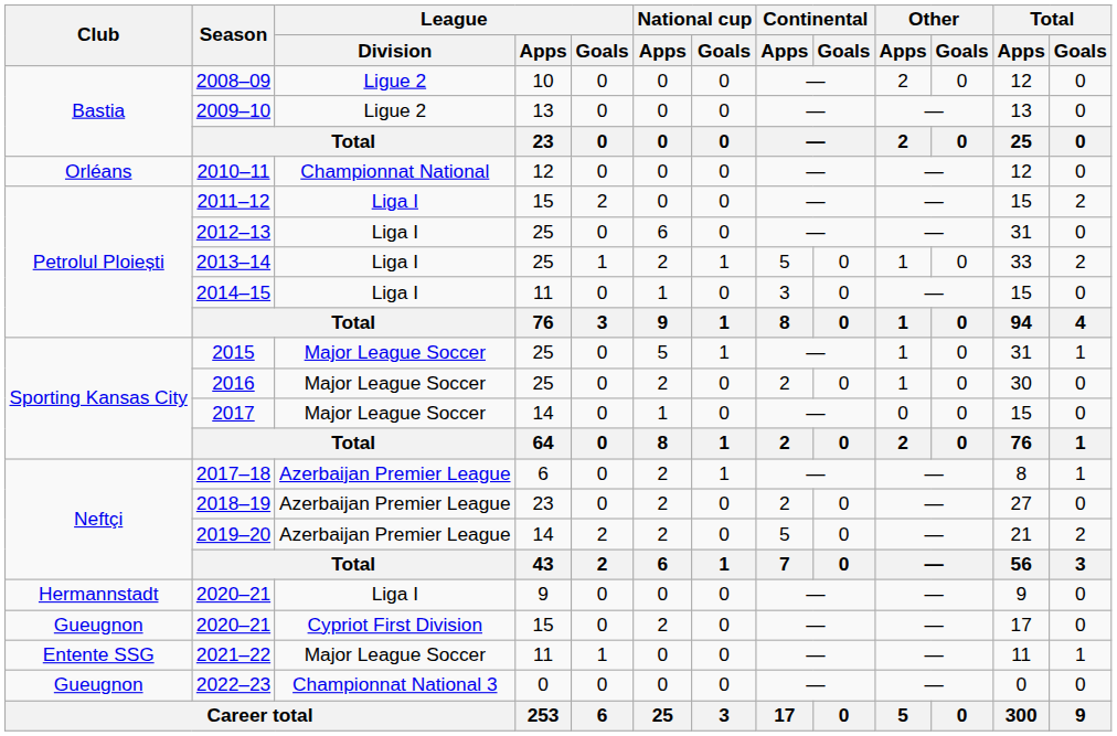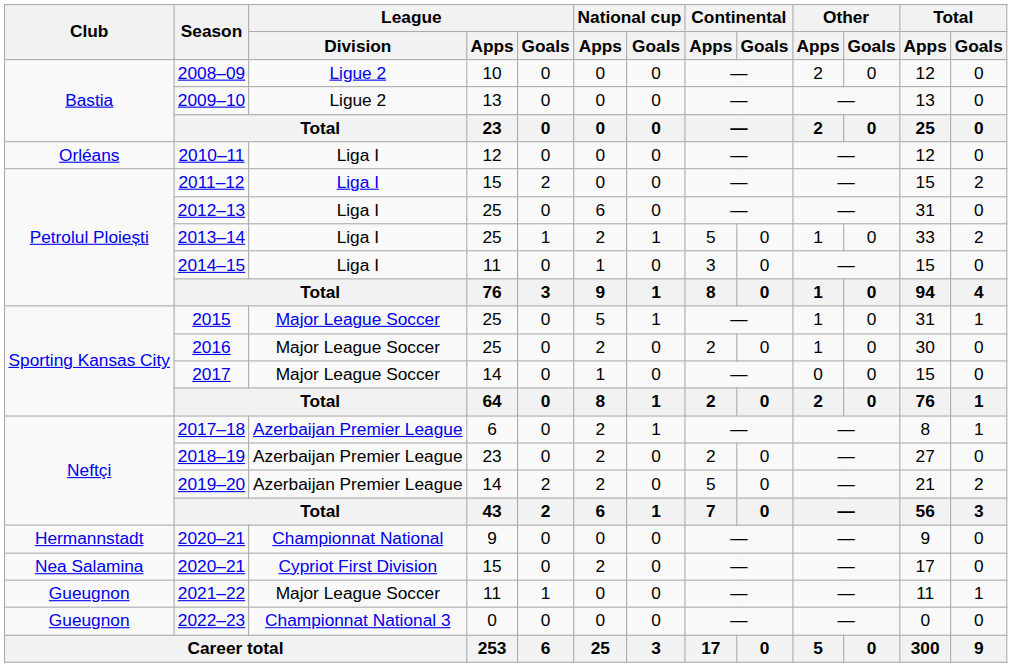 <table class="wikitable" style="text-align: center;">
 <tr>
 <th rowspan="2">Club</th>
 <th rowspan="2">Season</th>
 <th colspan="3">League</th>
 <th colspan="2">National cup</th>
 <th colspan="2">Continental</th>
 <th colspan="2">Other</th>
 <th colspan="2">Total</th>
 </tr>
 <tr>
 <th>Division</th>
 <th>Apps</th>
 <th>Goals</th>
 <th>Apps</th>
 <th>Goals</th>
 <th>Apps</th>
 <th>Goals</th>
 <th>Apps</th>
 <th>Goals</th>
 <th>Apps</th>
 <th>Goals</th>
 </tr>
 <tr>
 <td rowspan="3"><a href='#'>Bastia</a></td>
 <td><a href='#'>2008–09</a></td>
 <td><a href='#'>Ligue 2</a></td>
 <td>10</td>
 <td>0</td>
 <td>0</td>
 <td>0</td>
 <td colspan="2">—</td>
 <td>2</td>
 <td>0</td>
 <td>12</td>
 <td>0</td>
 </tr>
 <tr>
 <td><a href='#'>2009–10</a></td>
 <td>Ligue 2</td>
 <td>13</td>
 <td>0</td>
 <td>0</td>
 <td>0</td>
 <td colspan="2">—</td>
 <td colspan="2">—</td>
 <td>13</td>
 <td>0</td>
 </tr>
 <tr>
 <th colspan="2">Total</th>
 <th>23</th>
 <th>0</th>
 <th>0</th>
 <th>0</th>
 <th colspan="2">—</th>
 <th>2</th>
 <th>0</th>
 <th>25</th>
 <th>0</th>
 </tr>
 <tr>
 <td><a href='#'>Orléans</a></td>
 <td><a href='#'>2010–11</a></td>
-<td><a href='#'>Championnat National</a></td>
+<td>Liga I</td>
 <td>12</td>
 <td>0</td>
 <td>0</td>
 <td>0</td>
 <td colspan="2">—</td>
 <td colspan="2">—</td>
 <td>12</td>
 <td>0</td>
 </tr>
 <tr>
 <td rowspan="5"><a href='#'>Petrolul Ploiești</a></td>
 <td><a href='#'>2011–12</a></td>
 <td><a href='#'>Liga I</a></td>
 <td>15</td>
 <td>2</td>
 <td>0</td>
 <td>0</td>
 <td colspan="2">—</td>
 <td colspan="2">—</td>
 <td>15</td>
 <td>2</td>
 </tr>
 <tr>
 <td><a href='#'>2012–13</a></td>
 <td>Liga I</td>
 <td>25</td>
 <td>0</td>
 <td>6</td>
 <td>0</td>
 <td colspan="2">—</td>
 <td colspan="2">—</td>
 <td>31</td>
 <td>0</td>
 </tr>
 <tr>
 <td><a href='#'>2013–14</a></td>
 <td>Liga I</td>
 <td>25</td>
 <td>1</td>
 <td>2</td>
 <td>1</td>
 <td>5</td>
 <td>0</td>
 <td>1</td>
 <td>0</td>
 <td>33</td>
 <td>2</td>
 </tr>
 <tr>
 <td><a href='#'>2014–15</a></td>
 <td>Liga I</td>
 <td>11</td>
 <td>0</td>
 <td>1</td>
 <td>0</td>
 <td>3</td>
 <td>0</td>
 <td colspan="2">—</td>
 <td>15</td>
 <td>0</td>
 </tr>
 <tr>
 <th colspan="2">Total</th>
 <th>76</th>
 <th>3</th>
 <th>9</th>
 <th>1</th>
 <th>8</th>
 <th>0</th>
 <th>1</th>
 <th>0</th>
 <th>94</th>
 <th>4</th>
 </tr>
 <tr>
 <td rowspan="4"><a href='#'>Sporting Kansas City</a></td>
 <td><a href='#'>2015</a></td>
 <td><a href='#'>Major League Soccer</a></td>
 <td>25</td>
 <td>0</td>
 <td>5</td>
 <td>1</td>
 <td colspan="2">—</td>
 <td>1</td>
 <td>0</td>
 <td>31</td>
 <td>1</td>
 </tr>
 <tr>
 <td><a href='#'>2016</a></td>
 <td>Major League Soccer</td>
 <td>25</td>
 <td>0</td>
 <td>2</td>
 <td>0</td>
 <td>2</td>
 <td>0</td>
 <td>1</td>
 <td>0</td>
 <td>30</td>
 <td>0</td>
 </tr>
 <tr>
 <td><a href='#'>2017</a></td>
 <td>Major League Soccer</td>
 <td>14</td>
 <td>0</td>
 <td>1</td>
 <td>0</td>
 <td colspan="2">—</td>
 <td>0</td>
 <td>0</td>
 <td>15</td>
 <td>0</td>
 </tr>
 <tr>
 <th colspan="2">Total</th>
 <th>64</th>
 <th>0</th>
 <th>8</th>
 <th>1</th>
 <th>2</th>
 <th>0</th>
 <th>2</th>
 <th>0</th>
 <th>76</th>
 <th>1</th>
 </tr>
 <tr>
 <td rowspan="4"><a href='#'>Neftçi</a></td>
 <td><a href='#'>2017–18</a></td>
 <td><a href='#'>Azerbaijan Premier League</a></td>
 <td>6</td>
 <td>0</td>
 <td>2</td>
 <td>1</td>
 <td colspan="2">—</td>
 <td colspan="2">—</td>
 <td>8</td>
 <td>1</td>
 </tr>
 <tr>
 <td><a href='#'>2018–19</a></td>
 <td>Azerbaijan Premier League</td>
 <td>23</td>
 <td>0</td>
 <td>2</td>
 <td>0</td>
 <td>2</td>
 <td>0</td>
 <td colspan="2">—</td>
 <td>27</td>
 <td>0</td>
 </tr>
 <tr>
 <td><a href='#'>2019–20</a></td>
 <td>Azerbaijan Premier League</td>
 <td>14</td>
 <td>2</td>
 <td>2</td>
 <td>0</td>
 <td>5</td>
 <td>0</td>
 <td colspan="2">—</td>
 <td>21</td>
 <td>2</td>
 </tr>
 <tr>
 <th colspan="2">Total</th>
 <th>43</th>
 <th>2</th>
 <th>6</th>
 <th>1</th>
 <th>7</th>
 <th>0</th>
 <th colspan="2">—</th>
 <th>56</th>
 <th>3</th>
 </tr>
 <tr>
 <td><a href='#'>Hermannstadt</a></td>
 <td><a href='#'>2020–21</a></td>
-<td>Liga I</td>
+<td><a href='#'>Championnat National</a></td>
 <td>9</td>
 <td>0</td>
 <td>0</td>
 <td>0</td>
 <td colspan="2">—</td>
 <td colspan="2">—</td>
 <td>9</td>
 <td>0</td>
 </tr>
 <tr>
-<td><a href='#'>Gueugnon</a></td>
+<td><a href='#'>Nea Salamina</a></td>
 <td><a href='#'>2020–21</a></td>
 <td><a href='#'>Cypriot First Division</a></td>
 <td>15</td>
 <td>0</td>
 <td>2</td>
 <td>0</td>
 <td colspan="2">—</td>
 <td colspan="2">—</td>
 <td>17</td>
 <td>0</td>
 </tr>
 <tr>
-<td><a href='#'>Entente SSG</a></td>
+<td><a href='#'>Gueugnon</a></td>
 <td><a href='#'>2021–22</a></td>
 <td>Major League Soccer</td>
 <td>11</td>
 <td>1</td>
 <td>0</td>
 <td>0</td>
 <td colspan="2">—</td>
 <td colspan="2">—</td>
 <td>11</td>
 <td>1</td>
 </tr>
 <tr>
 <td><a href='#'>Gueugnon</a></td>
 <td><a href='#'>2022–23</a></td>
 <td><a href='#'>Championnat National 3</a></td>
 <td>0</td>
 <td>0</td>
 <td>0</td>
 <td>0</td>
 <td colspan="2">—</td>
 <td colspan="2">—</td>
 <td>0</td>
 <td>0</td>
 </tr>
 <tr>
 <th colspan="3">Career total</th>
 <th>253</th>
 <th>6</th>
 <th>25</th>
 <th>3</th>
 <th>17</th>
 <th>0</th>
 <th>5</th>
 <th>0</th>
 <th>300</th>
 <th>9</th>
 </tr>
 </table>
